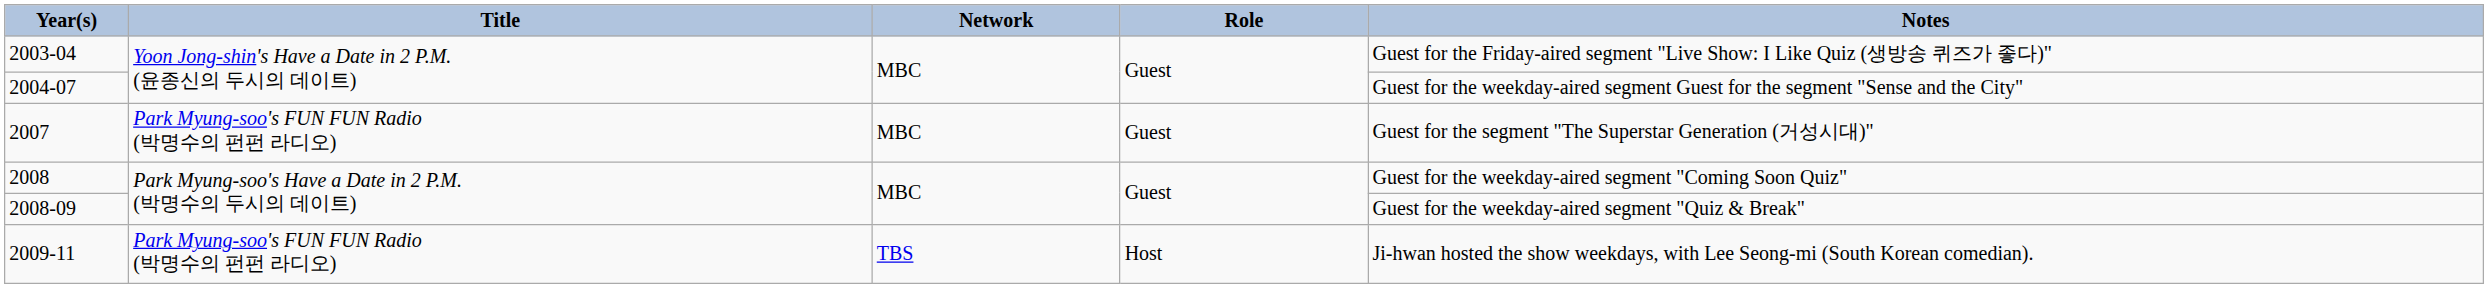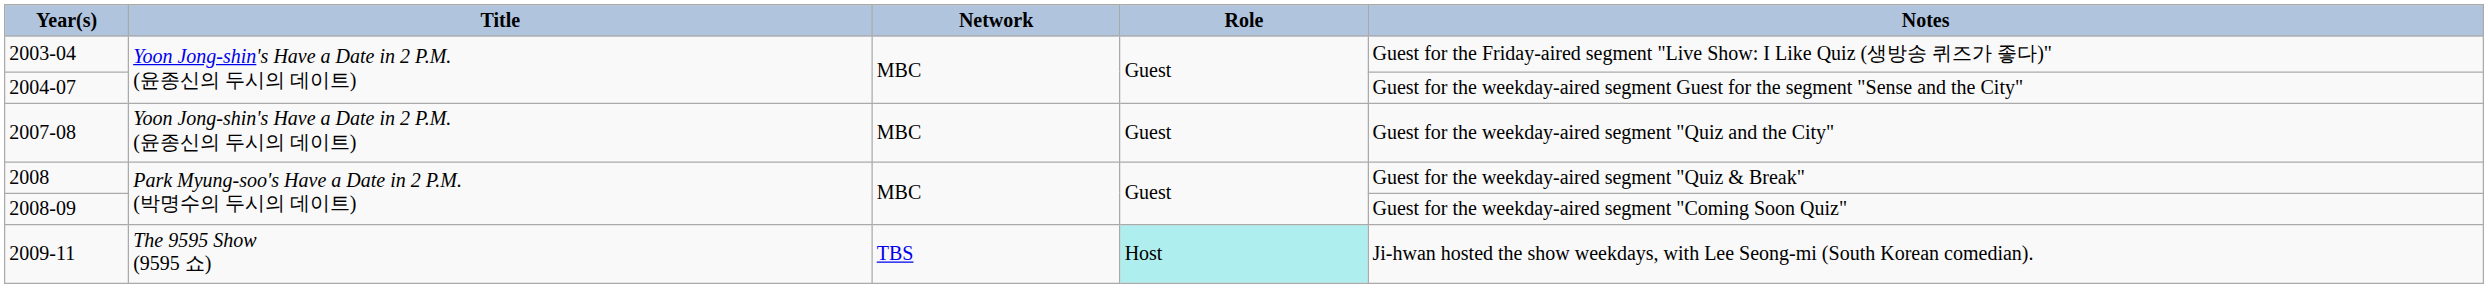 <table class="wikitable"  style="width:100%">
 <tr>
 <th style="background:#b0c4de; width:5%;">Year(s)</th>
 <th style="background:#b0c4de; width:30%;">Title</th>
 <th style="background:#b0c4de; width:10%;">Network</th>
 <th style="background:#b0c4de; width:10%;">Role</th>
 <th style="background:#b0c4de; width:45%;">Notes</th>
 </tr>
 <tr>
 <td>2003-04</td>
 <td rowspan="2"><em><a href='#'>Yoon Jong-shin</a>'s Have a Date in 2 P.M.</em><br>(윤종신의 두시의 데이트)</td>
 <td rowspan="2">MBC</td>
 <td rowspan="2">Guest</td>
 <td>Guest for the Friday-aired segment "Live Show: I Like Quiz (생방송 퀴즈가 좋다)"</td>
 </tr>
 <tr>
 <td>2004-07</td>
 <td>Guest for the weekday-aired segment Guest for the segment "Sense and the City"</td>
 </tr>
 <tr>
-<td>2007</td>
-<td><em><a href='#'>Park Myung-soo</a>'s FUN FUN Radio</em><br>(박명수의 펀펀 라디오)</td>
+<td>2007-08</td>
+<td><em>Yoon Jong-shin's Have a Date in 2 P.M.</em><br>(윤종신의 두시의 데이트)</td>
 <td>MBC</td>
 <td>Guest</td>
-<td>Guest for the segment "The Superstar Generation (거성시대)"</td>
+<td>Guest for the weekday-aired segment "Quiz and the City"</td>
 </tr>
 <tr>
 <td>2008</td>
 <td rowspan="2"><em>Park Myung-soo's Have a Date in 2 P.M.</em><br>(박명수의 두시의 데이트)</td>
 <td rowspan="2">MBC</td>
 <td rowspan="2">Guest</td>
+<td>Guest for the weekday-aired segment "Quiz & Break"</td>
+</tr>
+<tr>
+<td>2008-09</td>
 <td>Guest for the weekday-aired segment "Coming Soon Quiz"</td>
 </tr>
 <tr>
-<td>2008-09</td>
-<td>Guest for the weekday-aired segment "Quiz & Break"</td>
-</tr>
-<tr>
 <td>2009-11</td>
-<td><em><a href='#'>Park Myung-soo</a>'s FUN FUN Radio</em><br>(박명수의 펀펀 라디오)</td>
+<td><em>The 9595 Show</em><br>(9595 쇼)</td>
 <td><a href='#'>TBS</a></td>
-<td>Host</td>
+<td style="background: paleturquoise;">Host</td>
 <td>Ji-hwan hosted the show weekdays, with Lee Seong-mi (South Korean comedian).</td>
 </tr>
 </table>
